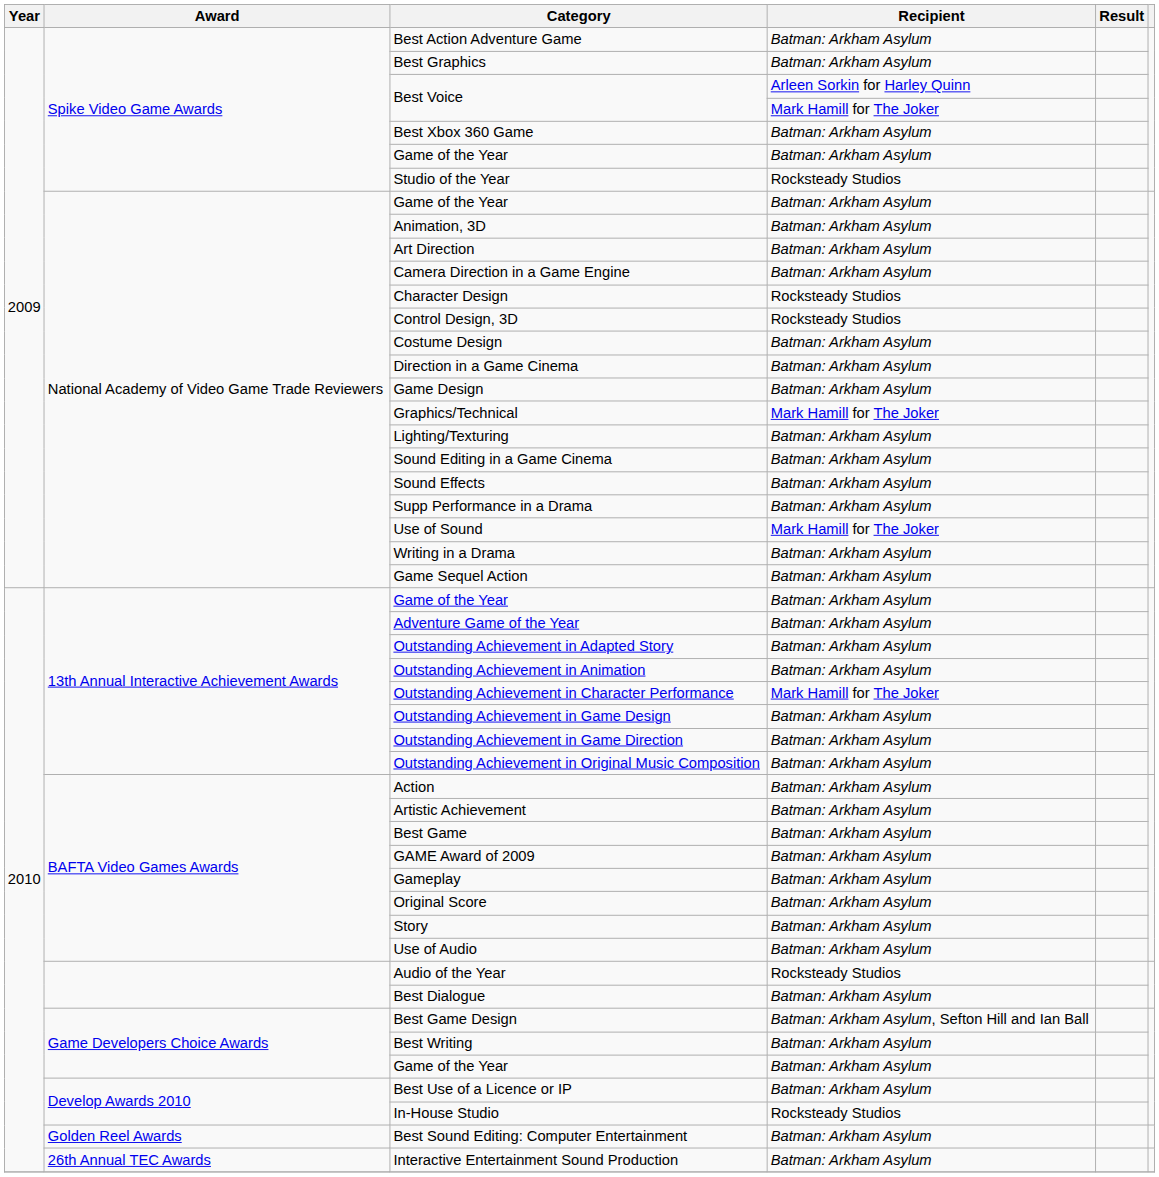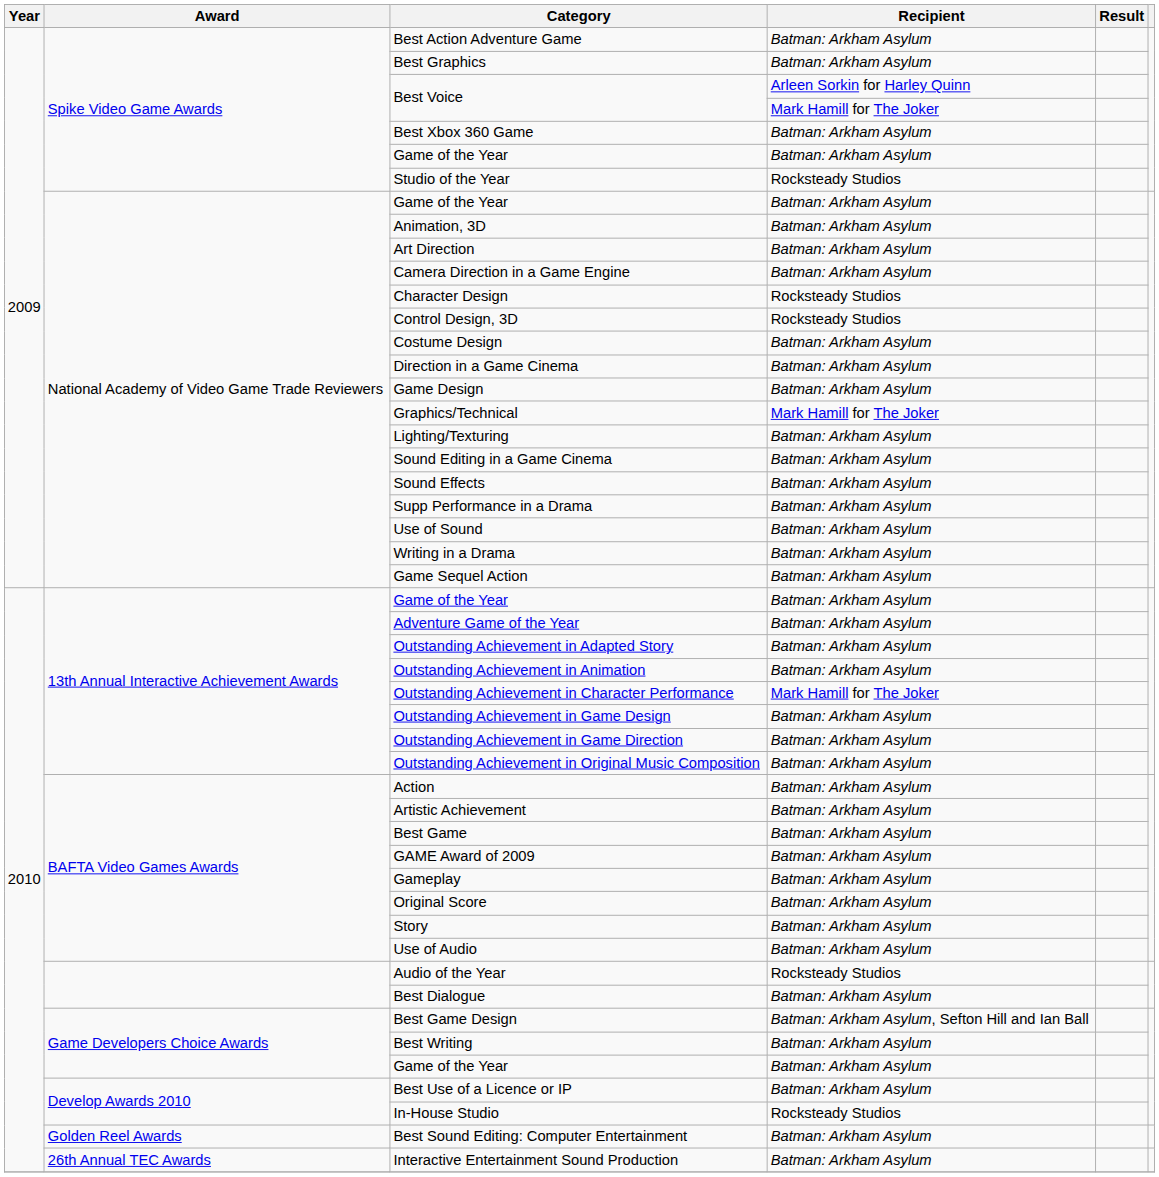 <table class="wikitable sortable mw-collapsible" style="width:99%;">
 <tr>
 <th>Year</th>
 <th>Award</th>
 <th>Category</th>
 <th>Recipient</th>
 <th>Result</th>
 <th class="unsortable"></th>
 </tr>
 <tr>
 <td rowspan="24">2009</td>
 <td rowspan="7"><a href='#'>Spike Video Game Awards</a></td>
 <td>Best Action Adventure Game</td>
 <td><em>Batman: Arkham Asylum</em></td>
 <td></td>
 <td rowspan="7" style="text-align:center;"></td>
 </tr>
 <tr>
 <td>Best Graphics</td>
 <td><em>Batman: Arkham Asylum</em></td>
 <td></td>
 </tr>
 <tr>
 <td rowspan="2">Best Voice</td>
 <td><a href='#'>Arleen Sorkin</a> for <a href='#'>Harley Quinn</a></td>
 <td></td>
 </tr>
 <tr>
 <td><a href='#'>Mark Hamill</a> for <a href='#'>The Joker</a></td>
 <td></td>
 </tr>
 <tr>
 <td>Best Xbox 360 Game</td>
 <td><em>Batman: Arkham Asylum</em></td>
 <td></td>
 </tr>
 <tr>
 <td>Game of the Year</td>
 <td><em>Batman: Arkham Asylum</em></td>
 <td></td>
 </tr>
 <tr>
 <td>Studio of the Year</td>
 <td>Rocksteady Studios</td>
 <td></td>
 </tr>
 <tr>
 <td rowspan="17">National Academy of Video Game Trade Reviewers</td>
 <td>Game of the Year</td>
 <td><em>Batman: Arkham Asylum</em></td>
 <td></td>
 <td rowspan="17"></td>
 </tr>
 <tr>
 <td>Animation, 3D</td>
 <td><em>Batman: Arkham Asylum</em></td>
 <td></td>
 </tr>
 <tr>
 <td>Art Direction</td>
 <td><em>Batman: Arkham Asylum</em></td>
 <td></td>
 </tr>
 <tr>
 <td>Camera Direction in a Game Engine</td>
 <td><em>Batman: Arkham Asylum</em></td>
 <td></td>
 </tr>
 <tr>
 <td>Character Design</td>
 <td>Rocksteady Studios</td>
 <td></td>
 </tr>
 <tr>
 <td>Control Design, 3D</td>
 <td>Rocksteady Studios</td>
 <td></td>
 </tr>
 <tr>
 <td>Costume Design</td>
 <td><em>Batman: Arkham Asylum</em></td>
 <td></td>
 </tr>
 <tr>
 <td>Direction in a Game Cinema</td>
 <td><em>Batman: Arkham Asylum</em></td>
 <td></td>
 </tr>
 <tr>
 <td>Game Design</td>
 <td><em>Batman: Arkham Asylum</em></td>
 <td></td>
 </tr>
 <tr>
 <td>Graphics/Technical</td>
 <td><a href='#'>Mark Hamill</a> for <a href='#'>The Joker</a></td>
 <td></td>
 </tr>
 <tr>
 <td>Lighting/Texturing</td>
 <td><em>Batman: Arkham Asylum</em></td>
 <td></td>
 </tr>
 <tr>
 <td>Sound Editing in a Game Cinema</td>
 <td><em>Batman: Arkham Asylum</em></td>
 <td></td>
 </tr>
 <tr>
 <td>Sound Effects</td>
 <td><em>Batman: Arkham Asylum</em></td>
 <td></td>
 </tr>
 <tr>
 <td>Supp Performance in a Drama</td>
 <td><em>Batman: Arkham Asylum</em></td>
 <td></td>
 </tr>
 <tr>
 <td>Use of Sound</td>
-<td><a href='#'>Mark Hamill</a> for <a href='#'>The Joker</a></td>
+<td><em>Batman: Arkham Asylum</em></td>
 <td></td>
 </tr>
 <tr>
 <td>Writing in a Drama</td>
 <td><em>Batman: Arkham Asylum</em></td>
 <td></td>
 </tr>
 <tr>
 <td>Game Sequel Action</td>
 <td><em>Batman: Arkham Asylum</em></td>
 <td></td>
 </tr>
 <tr>
 <td rowspan="25">2010</td>
 <td rowspan="8"><a href='#'>13th Annual Interactive Achievement Awards</a></td>
 <td><a href='#'>Game of the Year</a></td>
 <td><em>Batman: Arkham Asylum</em></td>
 <td></td>
 <td rowspan="8" style="text-align:center;"></td>
 </tr>
 <tr>
 <td><a href='#'>Adventure Game of the Year</a></td>
 <td><em>Batman: Arkham Asylum</em></td>
 <td></td>
 </tr>
 <tr>
 <td><a href='#'>Outstanding Achievement in Adapted Story</a></td>
 <td><em>Batman: Arkham Asylum</em></td>
 <td></td>
 </tr>
 <tr>
 <td><a href='#'>Outstanding Achievement in Animation</a></td>
 <td><em>Batman: Arkham Asylum</em></td>
 <td></td>
 </tr>
 <tr>
 <td><a href='#'>Outstanding Achievement in Character Performance</a></td>
 <td><a href='#'>Mark Hamill</a> for <a href='#'>The Joker</a></td>
 <td></td>
 </tr>
 <tr>
 <td><a href='#'>Outstanding Achievement in Game Design</a></td>
 <td><em>Batman: Arkham Asylum</em></td>
 <td></td>
 </tr>
 <tr>
 <td><a href='#'>Outstanding Achievement in Game Direction</a></td>
 <td><em>Batman: Arkham Asylum</em></td>
 <td></td>
 </tr>
 <tr>
 <td><a href='#'>Outstanding Achievement in Original Music Composition</a></td>
 <td><em>Batman: Arkham Asylum</em></td>
 <td></td>
 </tr>
 <tr>
 <td rowspan="8"><a href='#'>BAFTA Video Games Awards</a></td>
 <td>Action</td>
 <td><em>Batman: Arkham Asylum</em></td>
 <td></td>
 <td rowspan="8" style="text-align:center;"></td>
 </tr>
 <tr>
 <td>Artistic Achievement</td>
 <td><em>Batman: Arkham Asylum</em></td>
 <td></td>
 </tr>
 <tr>
 <td>Best Game</td>
 <td><em>Batman: Arkham Asylum</em></td>
 <td></td>
 </tr>
 <tr>
 <td>GAME Award of 2009</td>
 <td><em>Batman: Arkham Asylum</em></td>
 <td></td>
 </tr>
 <tr>
 <td>Gameplay</td>
 <td><em>Batman: Arkham Asylum</em></td>
 <td></td>
 </tr>
 <tr>
 <td>Original Score</td>
 <td><em>Batman: Arkham Asylum</em></td>
 <td></td>
 </tr>
 <tr>
 <td>Story</td>
 <td><em>Batman: Arkham Asylum</em></td>
 <td></td>
 </tr>
 <tr>
 <td>Use of Audio</td>
 <td><em>Batman: Arkham Asylum</em></td>
 <td></td>
 </tr>
 <tr>
 <td rowspan="2"></td>
 <td>Audio of the Year</td>
 <td>Rocksteady Studios</td>
 <td></td>
 <td rowspan="2"></td>
 </tr>
 <tr>
 <td>Best Dialogue</td>
 <td><em>Batman: Arkham Asylum</em></td>
 <td></td>
 </tr>
 <tr>
 <td rowspan="3"><a href='#'>Game Developers Choice Awards</a></td>
 <td>Best Game Design</td>
 <td><em>Batman: Arkham Asylum</em>, Sefton Hill and Ian Ball</td>
 <td></td>
 <td rowspan="3" style="text-align:center;"></td>
 </tr>
 <tr>
 <td>Best Writing</td>
 <td><em>Batman: Arkham Asylum</em></td>
 <td></td>
 </tr>
 <tr>
 <td>Game of the Year</td>
 <td><em>Batman: Arkham Asylum</em></td>
 <td></td>
 </tr>
 <tr>
 <td rowspan="2"><a href='#'>Develop Awards 2010</a></td>
 <td>Best Use of a Licence or IP</td>
 <td><em>Batman: Arkham Asylum</em></td>
 <td></td>
 <td rowspan="2"></td>
 </tr>
 <tr>
 <td>In-House Studio</td>
 <td>Rocksteady Studios</td>
 <td></td>
 </tr>
 <tr>
 <td rowspan="1"><a href='#'>Golden Reel Awards</a></td>
 <td>Best Sound Editing: Computer Entertainment</td>
 <td><em>Batman: Arkham Asylum</em></td>
 <td></td>
 <td rowspan="1" style="text-align:center;"></td>
 </tr>
 <tr>
 <td><a href='#'>26th Annual TEC Awards</a></td>
 <td>Interactive Entertainment Sound Production</td>
 <td><em>Batman: Arkham Asylum</em></td>
 <td></td>
 <td></td>
 </tr>
 <tr>
 </tr>
 </table>
